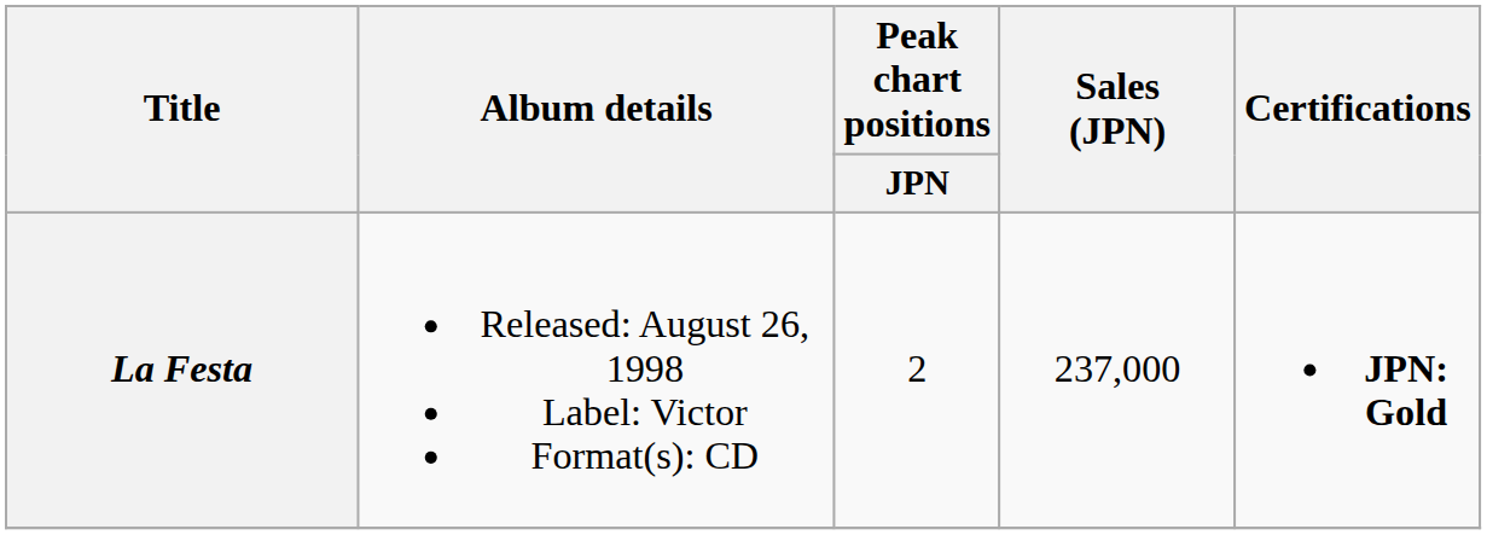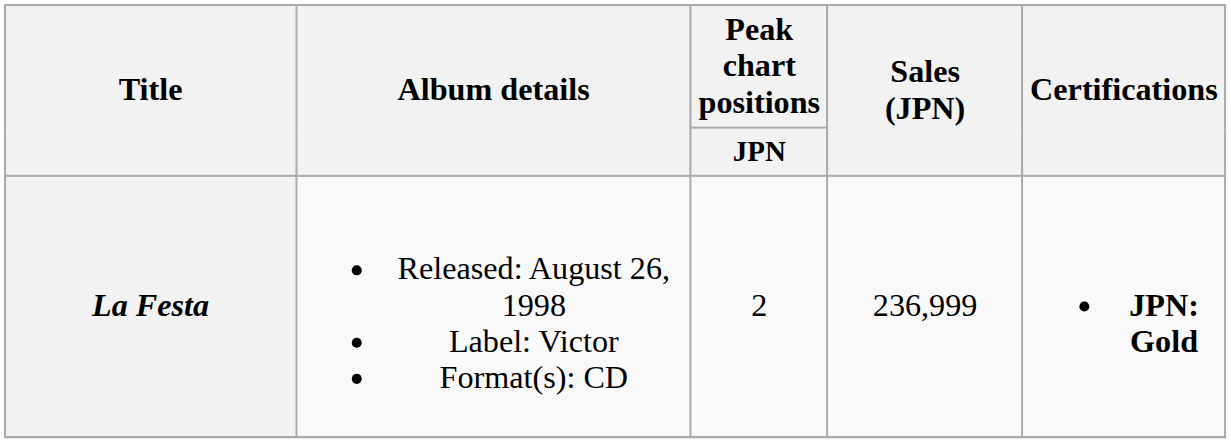 <table class="wikitable plainrowheaders" style="text-align:center;" border="1">
 <tr>
 <th scope="col" rowspan="2" style="width:15em;">Title</th>
 <th scope="col" rowspan="2" style="width:17em;">Album details</th>
 <th colspan="1">Peak chart positions</th>
 <th scope="col" rowspan="2" style="width:8em;">Sales<br>(JPN)<br></th>
 <th scope="col" rowspan="2">Certifications</th>
 </tr>
 <tr>
 <th style="width:3em;font-size:90%">JPN<br></th>
 </tr>
 <tr>
 <th scope="row"><em>La Festa</em></th>
 <td><br><ul><li>Released: August 26, 1998</li><li>Label: Victor</li><li>Format(s): CD</li></ul></td>
 <td>2</td>
-<td>237,000</td>
+<td>236,999</td>
 <td><strong><br><ul><li>JPN: Gold</li></ul></strong></td>
 </tr>
 <tr>
 </tr>
 </table>
